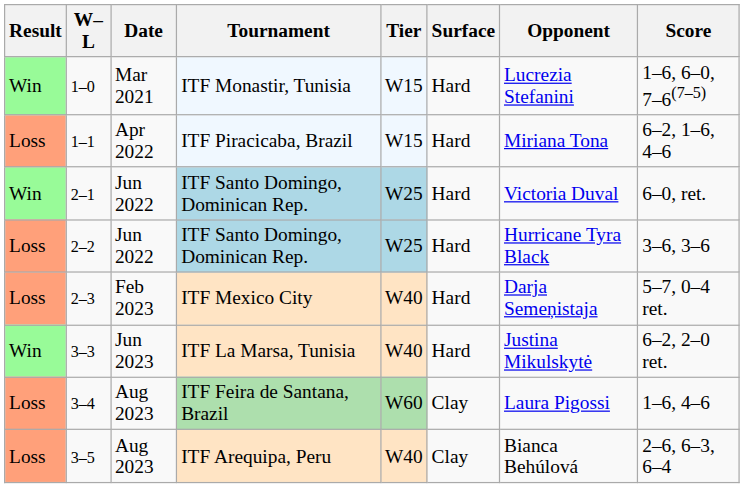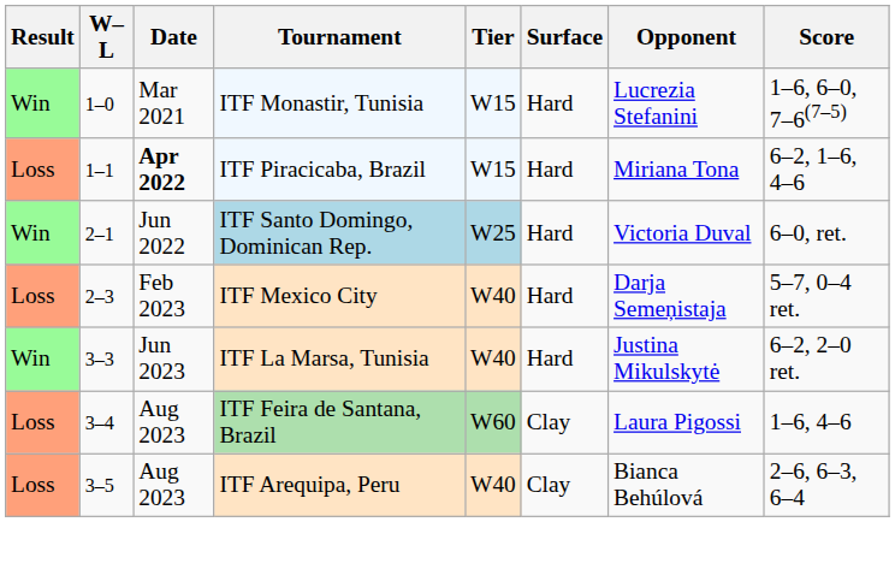 <table class="sortable wikitable">
 <tr>
 <th>Result</th>
 <th class="unsortable">W–L</th>
 <th>Date</th>
 <th>Tournament</th>
 <th>Tier</th>
 <th>Surface</th>
 <th>Opponent</th>
 <th class="unsortable">Score</th>
 </tr>
 <tr>
 <td style="background:#98fb98;">Win</td>
 <td><small>1–0</small></td>
 <td>Mar 2021</td>
 <td bgcolor=f0f8ff>ITF Monastir, Tunisia</td>
 <td bgcolor=f0f8ff>W15</td>
 <td>Hard</td>
 <td> <a href='#'>Lucrezia Stefanini</a></td>
 <td>1–6, 6–0, 7–6<sup>(7–5)</sup></td>
 </tr>
 <tr>
 <td bgcolor=ffa07a>Loss</td>
 <td><small>1–1</small></td>
-<td>Apr 2022</td>
+<td><strong>Apr 2022</strong></td>
 <td bgcolor=f0f8ff>ITF Piracicaba, Brazil</td>
 <td bgcolor=f0f8ff>W15</td>
 <td>Hard</td>
 <td> <a href='#'>Miriana Tona</a></td>
 <td>6–2, 1–6, 4–6</td>
 </tr>
 <tr>
 <td style="background:#98fb98;">Win</td>
 <td><small>2–1</small></td>
 <td>Jun 2022</td>
 <td bgcolor=lightblue>ITF Santo Domingo, Dominican Rep.</td>
 <td bgcolor=lightblue>W25</td>
 <td>Hard</td>
 <td> <a href='#'>Victoria Duval</a></td>
 <td>6–0, ret.</td>
-</tr>
-<tr>
-<td bgcolor=ffa07a>Loss</td>
-<td><small>2–2</small></td>
-<td>Jun 2022</td>
-<td style="background:lightblue;">ITF Santo Domingo, Dominican Rep.</td>
-<td style="background:lightblue;">W25</td>
-<td>Hard</td>
-<td> <a href='#'>Hurricane Tyra Black</a></td>
-<td>3–6, 3–6</td>
 </tr>
 <tr>
 <td bgcolor=ffa07a>Loss</td>
 <td><small>2–3</small></td>
 <td>Feb 2023</td>
 <td style="background:#ffe4c4;">ITF Mexico City</td>
 <td style="background:#ffe4c4;">W40</td>
 <td>Hard</td>
 <td> <a href='#'>Darja Semeņistaja</a></td>
 <td>5–7, 0–4 ret.</td>
 </tr>
 <tr>
 <td style="background:#98fb98;">Win</td>
 <td><small>3–3</small></td>
 <td>Jun 2023</td>
 <td style="background:#ffe4c4;">ITF La Marsa, Tunisia</td>
 <td style="background:#ffe4c4;">W40</td>
 <td>Hard</td>
 <td> <a href='#'>Justina Mikulskytė</a></td>
 <td>6–2, 2–0 ret.</td>
 </tr>
 <tr>
 <td bgcolor=ffa07a>Loss</td>
 <td><small>3–4</small></td>
 <td>Aug 2023</td>
 <td style="background:#addfad;">ITF Feira de Santana, Brazil</td>
 <td style="background:#addfad;">W60</td>
 <td>Clay</td>
 <td> <a href='#'>Laura Pigossi</a></td>
 <td>1–6, 4–6</td>
 </tr>
 <tr>
 <td bgcolor=ffa07a>Loss</td>
 <td><small>3–5</small></td>
 <td>Aug 2023</td>
 <td style="background:#ffe4c4;">ITF Arequipa, Peru</td>
 <td style="background:#ffe4c4;">W40</td>
 <td>Clay</td>
 <td> Bianca Behúlová</td>
 <td>2–6, 6–3, 6–4</td>
 </tr>
 </table>
